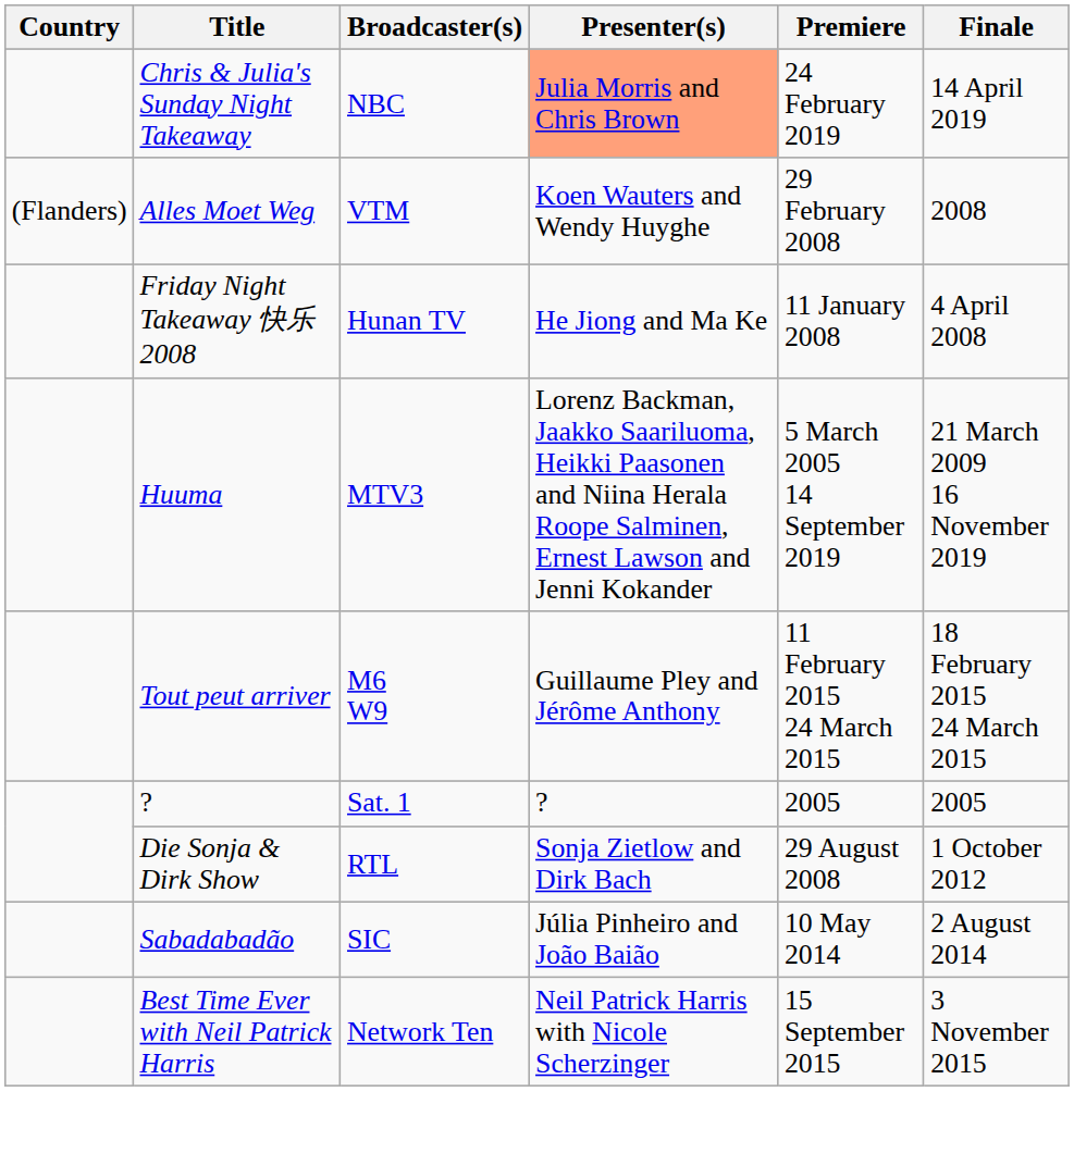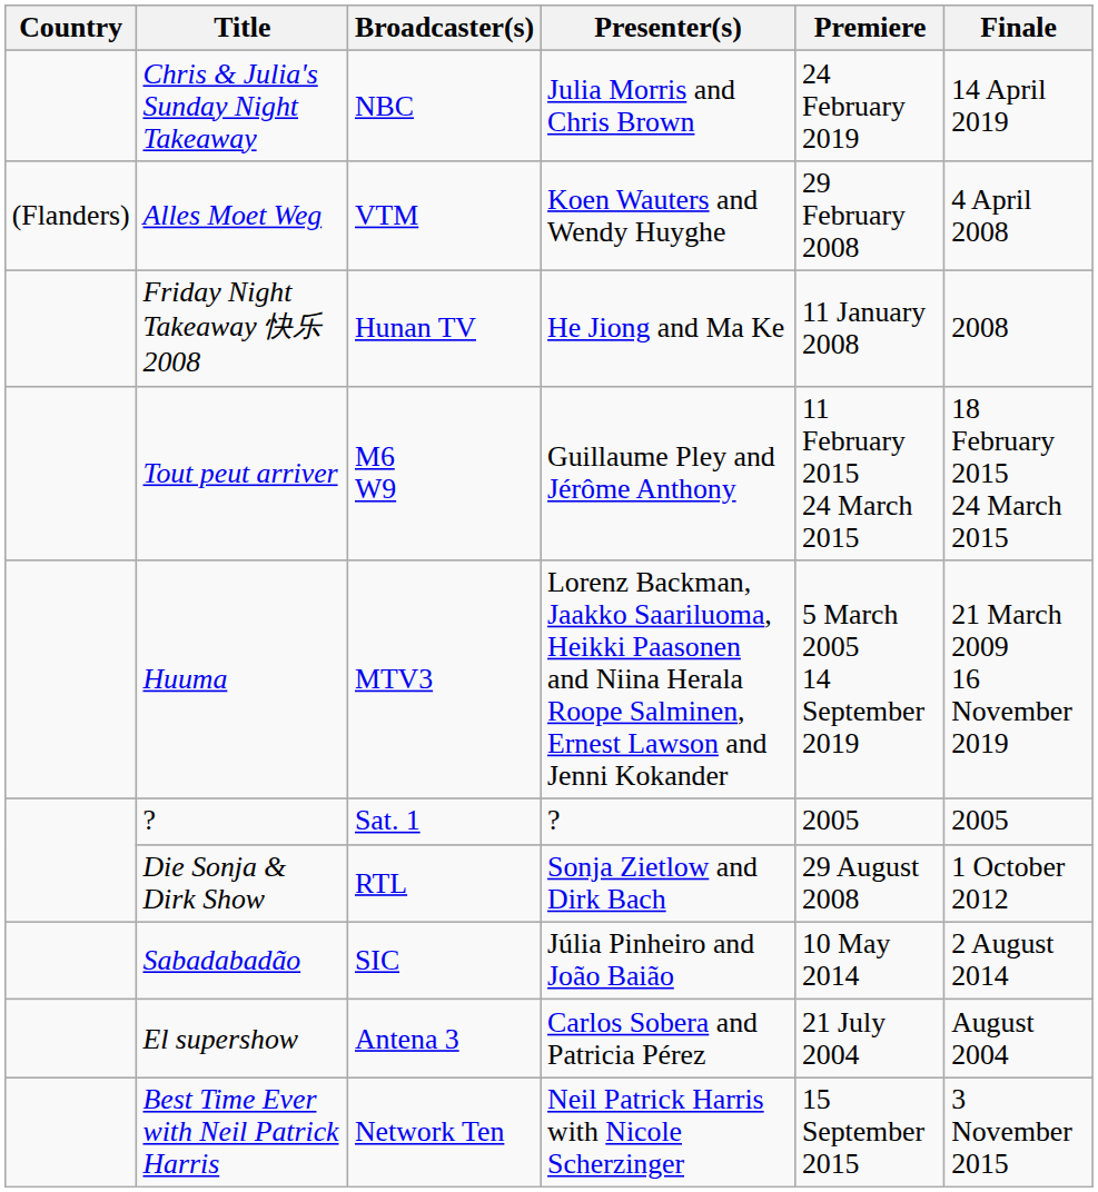 <table class="wikitable">
 <tr>
 <th>Country</th>
 <th>Title</th>
 <th>Broadcaster(s)</th>
 <th>Presenter(s)</th>
 <th>Premiere</th>
 <th>Finale</th>
 </tr>
 <tr>
 <td></td>
 <td><em><a href='#'>Chris & Julia's Sunday Night Takeaway</a></em></td>
 <td><a href='#'>NBC</a></td>
-<td style="background: lightsalmon;"><a href='#'>Julia Morris</a> and <a href='#'>Chris Brown</a></td>
+<td><a href='#'>Julia Morris</a> and <a href='#'>Chris Brown</a></td>
 <td>24 February 2019</td>
 <td>14 April 2019</td>
 </tr>
 <tr>
 <td> (Flanders)</td>
 <td><em><a href='#'>Alles Moet Weg</a></em></td>
 <td><a href='#'>VTM</a></td>
 <td><a href='#'>Koen Wauters</a> and Wendy Huyghe</td>
 <td>29 February 2008</td>
-<td>2008</td>
+<td>4 April 2008</td>
 </tr>
 <tr>
 <td></td>
 <td><em>Friday Night Takeaway</em> <em>快乐2008</em></td>
 <td><a href='#'>Hunan TV</a></td>
 <td><a href='#'>He Jiong</a> and Ma Ke</td>
 <td>11 January 2008</td>
-<td>4 April 2008</td>
+<td>2008</td>
+</tr>
+<tr>
+<td></td>
+<td><em><a href='#'>Tout peut arriver</a></em></td>
+<td><a href='#'>M6</a><br><a href='#'>W9</a></td>
+<td>Guillaume Pley and <a href='#'>Jérôme Anthony</a></td>
+<td>11 February 2015<br>24 March 2015</td>
+<td>18 February 2015<br>24 March 2015</td>
 </tr>
 <tr>
 <td></td>
 <td><em><a href='#'>Huuma</a></em></td>
 <td><a href='#'>MTV3</a></td>
 <td>Lorenz Backman, <a href='#'>Jaakko Saariluoma</a>, <a href='#'>Heikki Paasonen</a> and Niina Herala<br><a href='#'>Roope Salminen</a>, <a href='#'>Ernest Lawson</a> and Jenni Kokander</td>
 <td>5 March 2005<br>14 September 2019</td>
 <td>21 March 2009<br>16 November 2019</td>
-</tr>
-<tr>
-<td></td>
-<td><em><a href='#'>Tout peut arriver</a></em></td>
-<td><a href='#'>M6</a><br><a href='#'>W9</a></td>
-<td>Guillaume Pley and <a href='#'>Jérôme Anthony</a></td>
-<td>11 February 2015<br>24 March 2015</td>
-<td>18 February 2015<br>24 March 2015</td>
 </tr>
 <tr>
 <td rowspan=2></td>
 <td>?</td>
 <td><a href='#'>Sat. 1</a></td>
 <td>?</td>
 <td>2005</td>
 <td>2005</td>
 </tr>
 <tr>
 <td><em>Die Sonja & Dirk Show</em></td>
 <td><a href='#'>RTL</a></td>
 <td><a href='#'>Sonja Zietlow</a> and <a href='#'>Dirk Bach</a></td>
 <td>29 August 2008</td>
 <td>1 October 2012</td>
 </tr>
 <tr>
 <td></td>
 <td><em><a href='#'>Sabadabadão</a></em></td>
 <td><a href='#'>SIC</a></td>
 <td>Júlia Pinheiro and <a href='#'>João Baião</a></td>
 <td>10 May 2014</td>
 <td>2 August 2014</td>
 </tr>
 <tr>
 <td></td>
+<td><em>El supershow</em></td>
+<td><a href='#'>Antena 3</a></td>
+<td><a href='#'>Carlos Sobera</a> and Patricia Pérez</td>
+<td>21 July 2004</td>
+<td>August 2004</td>
+</tr>
+<tr>
+<td></td>
 <td><em><a href='#'>Best Time Ever with Neil Patrick Harris</a></em></td>
 <td><a href='#'>Network Ten</a></td>
 <td><a href='#'>Neil Patrick Harris</a> with <a href='#'>Nicole Scherzinger</a></td>
 <td>15 September 2015</td>
 <td>3 November 2015</td>
 </tr>
 </table>
